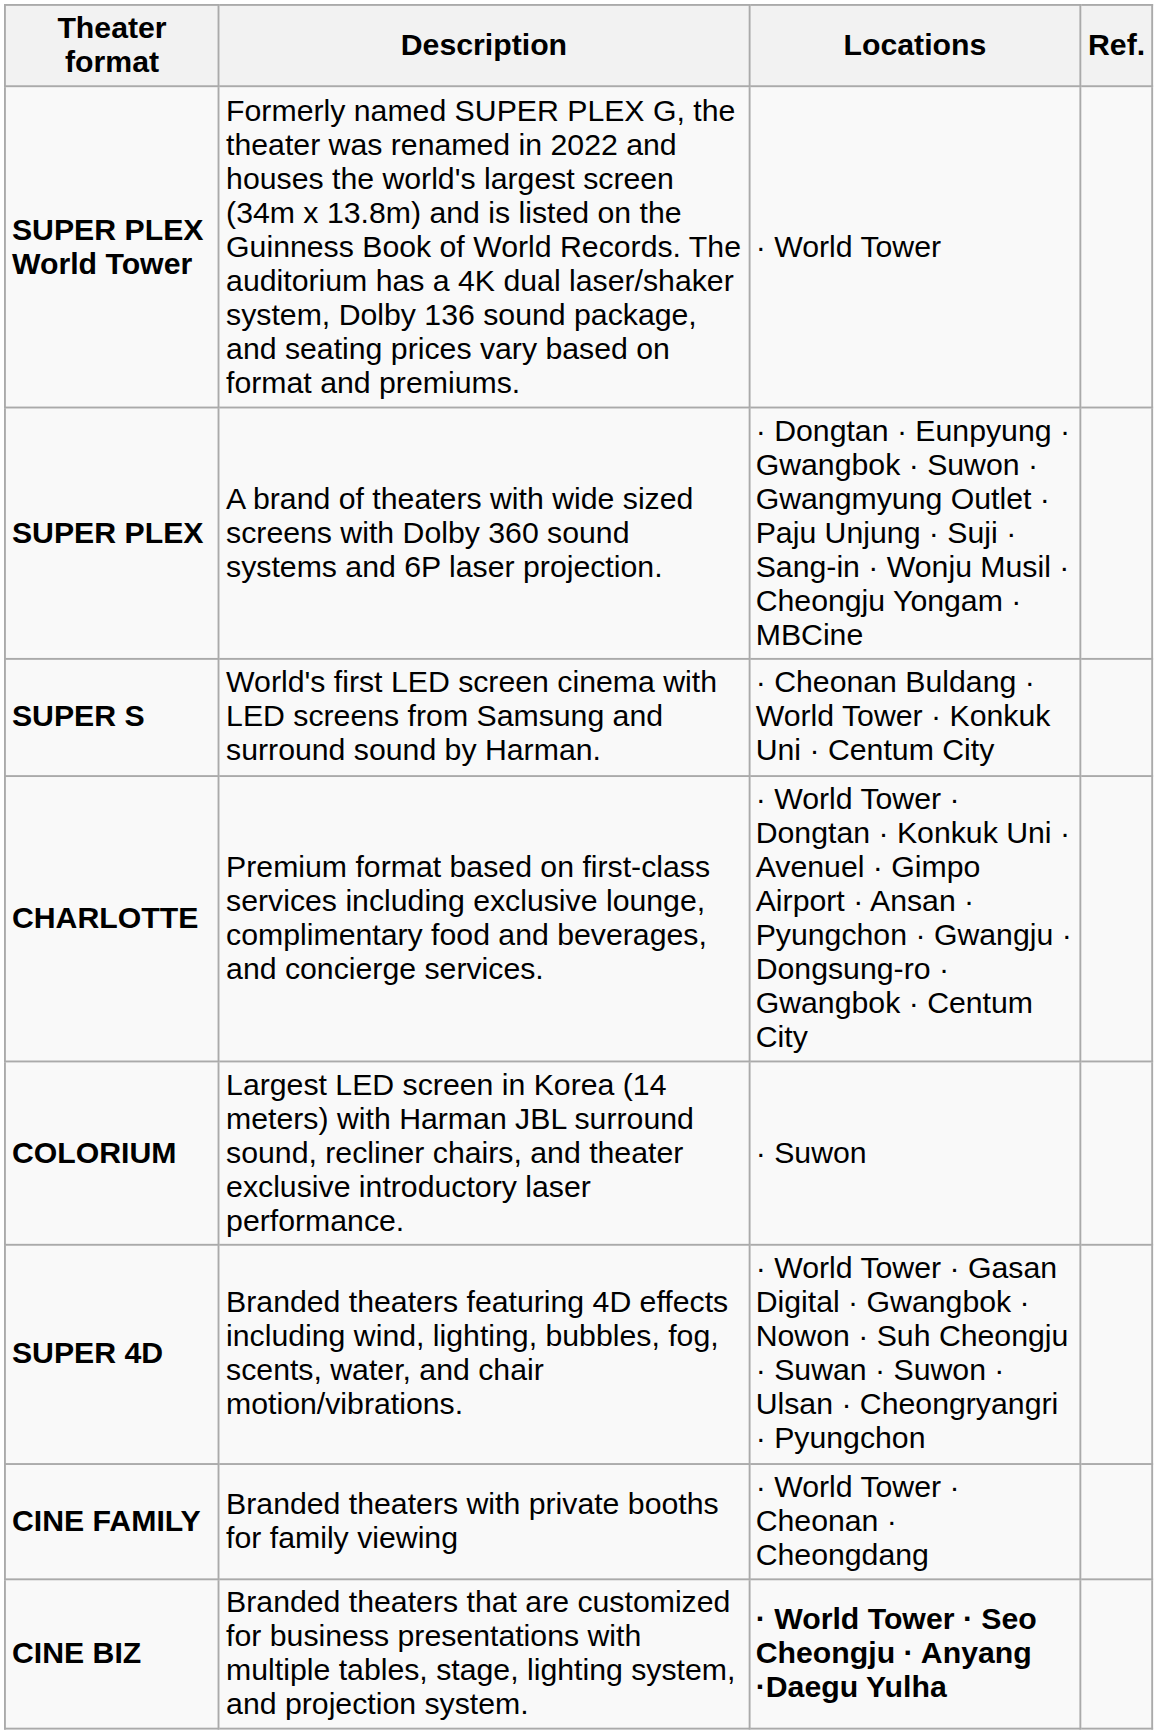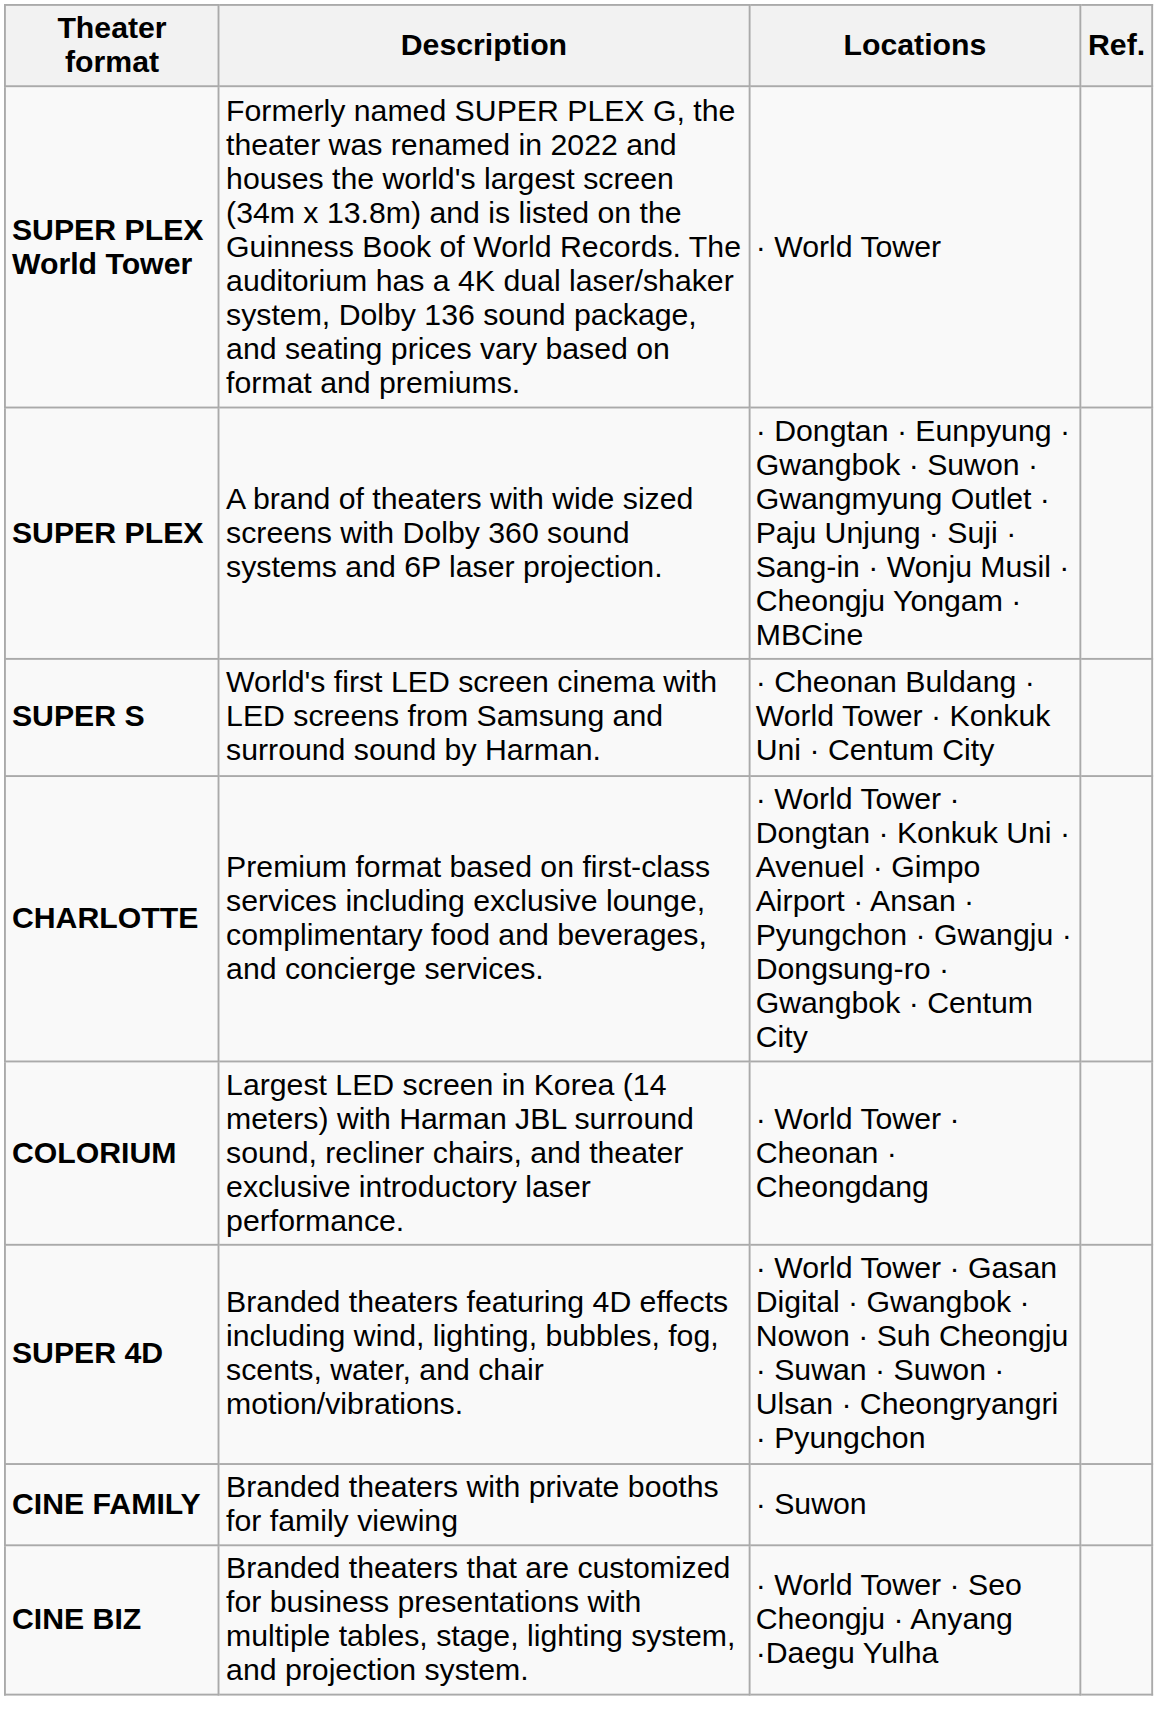 <table class="wikitable">
 <tr>
 <th>Theater format</th>
 <th>Description</th>
 <th>Locations</th>
 <th>Ref.</th>
 </tr>
 <tr>
 <td><strong>SUPER PLEX World Tower</strong></td>
 <td>Formerly named SUPER PLEX G, the theater was renamed in 2022 and houses the world's largest screen (34m x 13.8m) and is listed on the Guinness Book of World Records. The auditorium has a 4K dual laser/shaker system, Dolby 136 sound package, and seating prices vary based on format and premiums.</td>
 <td>· World Tower</td>
 <td></td>
 </tr>
 <tr>
 <td><strong>SUPER PLEX</strong></td>
 <td>A brand of theaters with wide sized screens with Dolby 360  sound systems and 6P laser projection.</td>
 <td>· Dongtan · Eunpyung · Gwangbok · Suwon · Gwangmyung Outlet · Paju Unjung · Suji · Sang-in · Wonju Musil · Cheongju Yongam · MBCine</td>
 <td></td>
 </tr>
 <tr>
 <td><strong>SUPER S</strong></td>
 <td>World's first LED screen cinema with LED screens from Samsung and surround sound by Harman.</td>
 <td>· Cheonan Buldang · World Tower · Konkuk Uni · Centum City</td>
 <td></td>
 </tr>
 <tr>
 <td><strong>CHARLOTTE</strong></td>
 <td>Premium format based on first-class services including exclusive lounge, complimentary food and beverages, and concierge services.</td>
 <td>· World Tower · Dongtan · Konkuk Uni · Avenuel · Gimpo Airport · Ansan · Pyungchon · Gwangju · Dongsung-ro · Gwangbok · Centum City</td>
 <td></td>
 </tr>
 <tr>
 <td><strong>COLORIUM</strong></td>
 <td>Largest LED screen in Korea (14 meters) with Harman JBL surround sound, recliner chairs, and theater exclusive introductory laser performance.</td>
-<td>· Suwon</td>
+<td>· World Tower · Cheonan · Cheongdang</td>
 <td></td>
 </tr>
 <tr>
 <td><strong>SUPER 4D</strong></td>
 <td>Branded theaters featuring 4D effects including wind, lighting, bubbles, fog, scents, water, and chair motion/vibrations.</td>
 <td>· World Tower · Gasan Digital · Gwangbok · Nowon · Suh Cheongju · Suwan · Suwon · Ulsan · Cheongryangri · Pyungchon</td>
 <td></td>
 </tr>
 <tr>
 <td><strong>CINE FAMILY</strong></td>
 <td>Branded theaters with private booths for family viewing</td>
-<td>· World Tower · Cheonan · Cheongdang</td>
+<td>· Suwon</td>
 <td></td>
 </tr>
 <tr>
 <td><strong>CINE BIZ</strong></td>
 <td>Branded theaters that are customized for business presentations with multiple tables, stage, lighting system, and projection system.</td>
-<td><strong>· World Tower · Seo Cheongju · Anyang ·Daegu Yulha</strong></td>
+<td>· World Tower · Seo Cheongju · Anyang ·Daegu Yulha</td>
 <td></td>
 </tr>
 </table>
